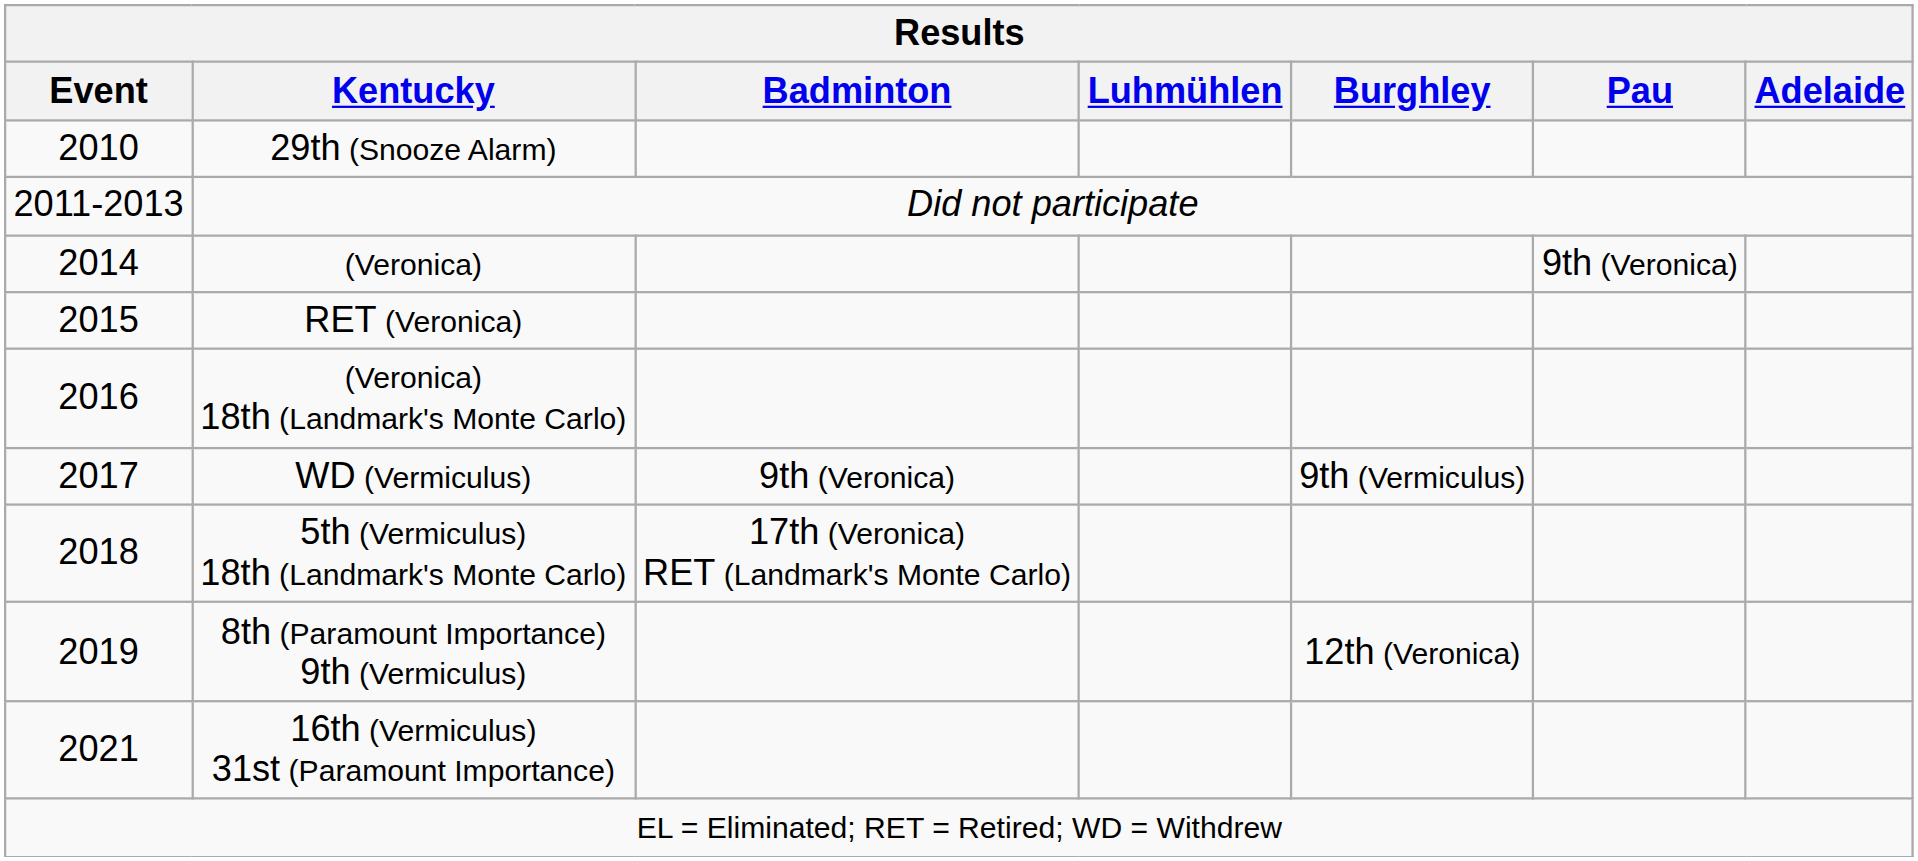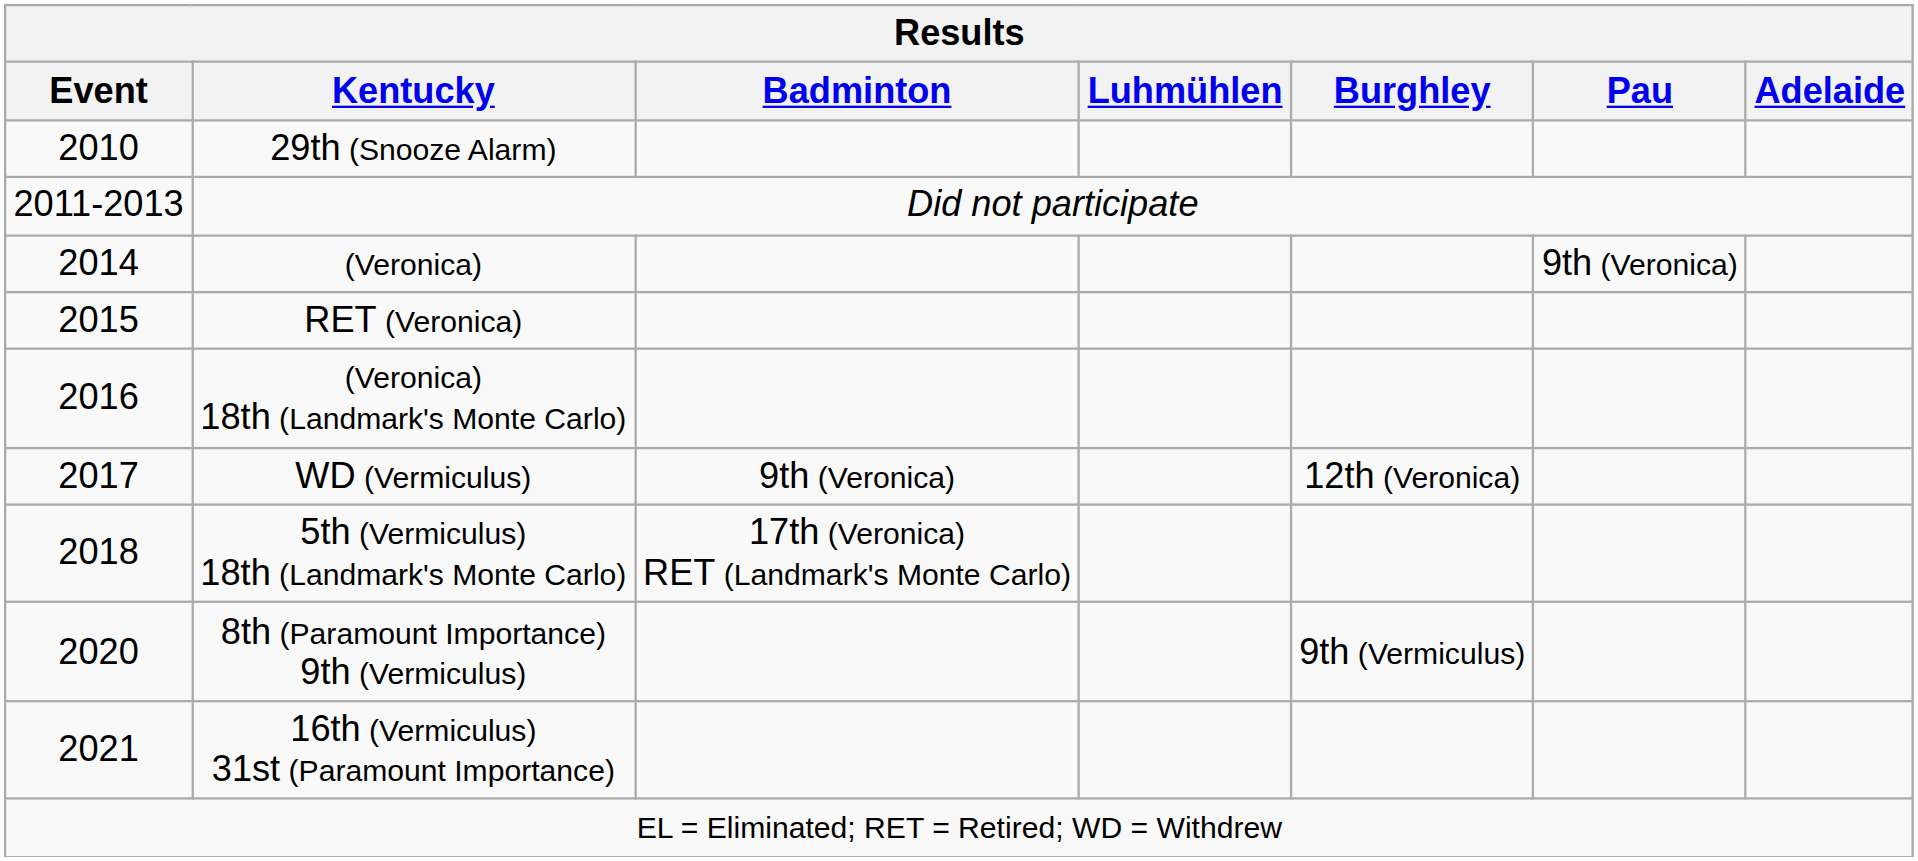 <table class="wikitable" style="text-align:center">
 <tr>
 <th colspan=13 align=center><strong>Results</strong></th>
 </tr>
 <tr>
 <th>Event</th>
 <th><a href='#'>Kentucky</a></th>
 <th><a href='#'>Badminton</a></th>
 <th><a href='#'>Luhmühlen</a></th>
 <th><a href='#'>Burghley</a></th>
 <th><a href='#'>Pau</a></th>
 <th><a href='#'>Adelaide</a></th>
 </tr>
 <tr>
 <td>2010</td>
 <td>29th<small> (Snooze Alarm)</small></td>
 <td></td>
 <td></td>
 <td></td>
 <td></td>
 <td></td>
 </tr>
 <tr>
 <td>2011-2013</td>
 <td colspan=6><em>Did not participate</em></td>
 </tr>
 <tr>
 <td>2014</td>
 <td><small> (Veronica)</small></td>
 <td></td>
 <td></td>
 <td></td>
 <td>9th<small> (Veronica)</small></td>
 <td></td>
 </tr>
 <tr>
 <td>2015</td>
 <td>RET<small> (Veronica)</small></td>
 <td></td>
 <td></td>
 <td></td>
 <td></td>
 <td></td>
 </tr>
 <tr>
 <td>2016</td>
 <td><small> (Veronica)</small><br>18th<small> (Landmark's Monte Carlo)</small></td>
 <td></td>
 <td></td>
 <td></td>
 <td></td>
 <td></td>
 </tr>
 <tr>
 <td>2017</td>
 <td>WD<small> (Vermiculus)</small></td>
 <td>9th<small> (Veronica)</small></td>
 <td></td>
-<td>9th<small> (Vermiculus)</small></td>
+<td>12th<small> (Veronica)</small></td>
 <td></td>
 <td></td>
 </tr>
 <tr>
 <td>2018</td>
 <td>5th<small> (Vermiculus)</small><br>18th<small> (Landmark's Monte Carlo)</small></td>
 <td>17th<small> (Veronica)</small><br>RET<small> (Landmark's Monte Carlo)</small></td>
 <td></td>
 <td></td>
 <td></td>
 <td></td>
 </tr>
 <tr>
-<td>2019</td>
+<td>2020</td>
 <td>8th<small> (Paramount Importance)</small><br>9th<small> (Vermiculus)</small></td>
 <td></td>
 <td></td>
-<td>12th<small> (Veronica)</small></td>
+<td>9th<small> (Vermiculus)</small></td>
 <td></td>
 <td></td>
 </tr>
 <tr>
 <td>2021</td>
 <td>16th<small> (Vermiculus)</small><br>31st<small> (Paramount Importance)</small></td>
 <td></td>
 <td></td>
 <td></td>
 <td></td>
 <td></td>
 </tr>
 <tr>
 <td colspan=13 align=center><small> EL = Eliminated; RET = Retired; WD = Withdrew </small></td>
 </tr>
 </table>
